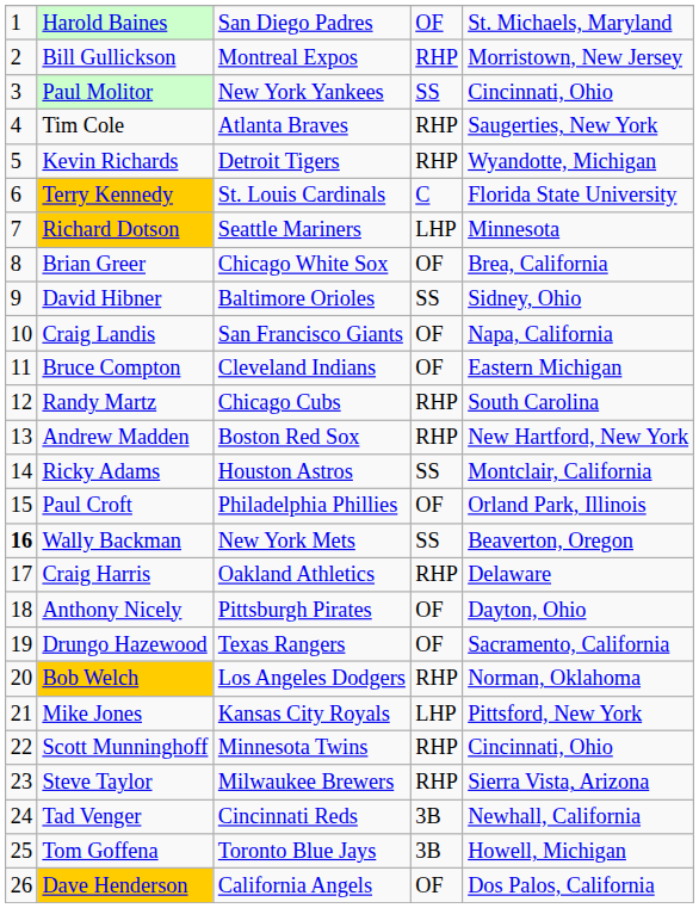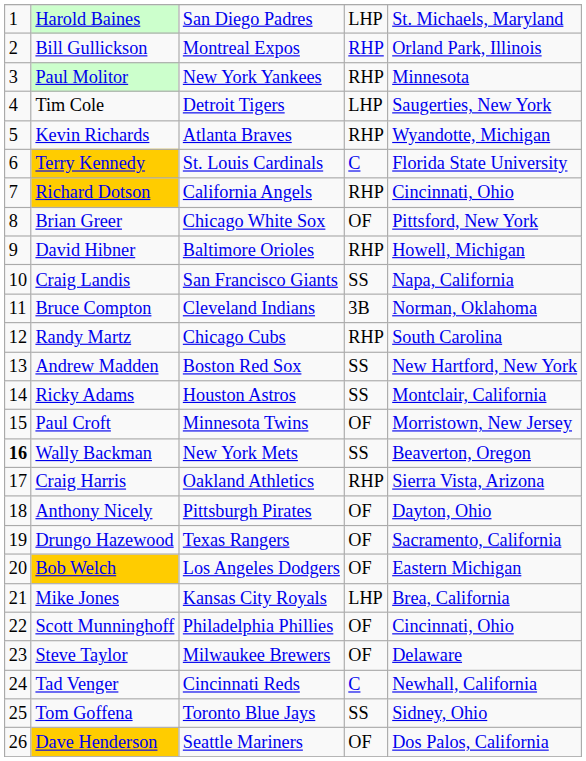 <table class="wikitable">
 <tr>
 </tr>
 <tr>
 <td>1</td>
 <td bgcolor="#CCFFCC"><a href='#'>Harold Baines</a></td>
 <td><a href='#'>San Diego Padres</a></td>
-<td><a href='#'>OF</a></td>
+<td>LHP</td>
 <td><a href='#'>St. Michaels, Maryland</a></td>
 </tr>
 <tr>
 <td>2</td>
 <td><a href='#'>Bill Gullickson</a></td>
 <td><a href='#'>Montreal Expos</a></td>
 <td><a href='#'>RHP</a></td>
-<td><a href='#'>Morristown, New Jersey</a></td>
+<td><a href='#'>Orland Park, Illinois</a></td>
 </tr>
 <tr>
 <td>3</td>
 <td bgcolor="#CCFFCC"><a href='#'>Paul Molitor</a></td>
 <td><a href='#'>New York Yankees</a></td>
-<td><a href='#'>SS</a></td>
-<td><a href='#'>Cincinnati, Ohio</a></td>
+<td>RHP</td>
+<td><a href='#'>Minnesota</a></td>
 </tr>
 <tr>
 <td>4</td>
 <td>Tim Cole</td>
-<td><a href='#'>Atlanta Braves</a></td>
-<td>RHP</td>
+<td><a href='#'>Detroit Tigers</a></td>
+<td>LHP</td>
 <td><a href='#'>Saugerties, New York</a></td>
 </tr>
 <tr>
 <td>5</td>
 <td><a href='#'>Kevin Richards</a></td>
-<td><a href='#'>Detroit Tigers</a></td>
+<td><a href='#'>Atlanta Braves</a></td>
 <td>RHP</td>
 <td><a href='#'>Wyandotte, Michigan</a></td>
 </tr>
 <tr>
 <td>6</td>
 <td bgcolor="#FFCC00"><a href='#'>Terry Kennedy</a></td>
 <td><a href='#'>St. Louis Cardinals</a></td>
 <td><a href='#'>C</a></td>
 <td><a href='#'>Florida State University</a></td>
 </tr>
 <tr>
 <td>7</td>
 <td bgcolor="#FFCC00"><a href='#'>Richard Dotson</a></td>
-<td><a href='#'>Seattle Mariners</a></td>
-<td>LHP</td>
-<td><a href='#'>Minnesota</a></td>
+<td><a href='#'>California Angels</a></td>
+<td>RHP</td>
+<td><a href='#'>Cincinnati, Ohio</a></td>
 </tr>
 <tr>
 <td>8</td>
 <td><a href='#'>Brian Greer</a></td>
 <td><a href='#'>Chicago White Sox</a></td>
 <td>OF</td>
-<td><a href='#'>Brea, California</a></td>
+<td><a href='#'>Pittsford, New York</a></td>
 </tr>
 <tr>
 <td>9</td>
 <td><a href='#'>David Hibner</a></td>
 <td><a href='#'>Baltimore Orioles</a></td>
-<td>SS</td>
-<td><a href='#'>Sidney, Ohio</a></td>
+<td>RHP</td>
+<td><a href='#'>Howell, Michigan</a></td>
 </tr>
 <tr>
 <td>10</td>
 <td><a href='#'>Craig Landis</a></td>
 <td><a href='#'>San Francisco Giants</a></td>
-<td>OF</td>
+<td>SS</td>
 <td><a href='#'>Napa, California</a></td>
 </tr>
 <tr>
 <td>11</td>
 <td><a href='#'>Bruce Compton</a></td>
 <td><a href='#'>Cleveland Indians</a></td>
-<td>OF</td>
-<td><a href='#'>Eastern Michigan</a></td>
+<td>3B</td>
+<td><a href='#'>Norman, Oklahoma</a></td>
 </tr>
 <tr>
 <td>12</td>
 <td><a href='#'>Randy Martz</a></td>
 <td><a href='#'>Chicago Cubs</a></td>
 <td>RHP</td>
 <td><a href='#'>South Carolina</a></td>
 </tr>
 <tr>
 <td>13</td>
 <td><a href='#'>Andrew Madden</a></td>
 <td><a href='#'>Boston Red Sox</a></td>
-<td>RHP</td>
+<td>SS</td>
 <td><a href='#'>New Hartford, New York</a></td>
 </tr>
 <tr>
 <td>14</td>
 <td><a href='#'>Ricky Adams</a></td>
 <td><a href='#'>Houston Astros</a></td>
 <td>SS</td>
 <td><a href='#'>Montclair, California</a></td>
 </tr>
 <tr>
 <td>15</td>
 <td><a href='#'>Paul Croft</a></td>
-<td><a href='#'>Philadelphia Phillies</a></td>
+<td><a href='#'>Minnesota Twins</a></td>
 <td>OF</td>
-<td><a href='#'>Orland Park, Illinois</a></td>
+<td><a href='#'>Morristown, New Jersey</a></td>
 </tr>
 <tr>
 <td><strong>16</strong></td>
 <td><a href='#'>Wally Backman</a></td>
 <td><a href='#'>New York Mets</a></td>
 <td>SS</td>
 <td><a href='#'>Beaverton, Oregon</a></td>
 </tr>
 <tr>
 <td>17</td>
 <td><a href='#'>Craig Harris</a></td>
 <td><a href='#'>Oakland Athletics</a></td>
 <td>RHP</td>
-<td><a href='#'>Delaware</a></td>
+<td><a href='#'>Sierra Vista, Arizona</a></td>
 </tr>
 <tr>
 <td>18</td>
 <td><a href='#'>Anthony Nicely</a></td>
 <td><a href='#'>Pittsburgh Pirates</a></td>
 <td>OF</td>
 <td><a href='#'>Dayton, Ohio</a></td>
 </tr>
 <tr>
 <td>19</td>
 <td><a href='#'>Drungo Hazewood</a></td>
 <td><a href='#'>Texas Rangers</a></td>
 <td>OF</td>
 <td><a href='#'>Sacramento, California</a></td>
 </tr>
 <tr>
 <td>20</td>
 <td bgcolor="#FFCC00"><a href='#'>Bob Welch</a></td>
 <td><a href='#'>Los Angeles Dodgers</a></td>
-<td>RHP</td>
-<td><a href='#'>Norman, Oklahoma</a></td>
+<td>OF</td>
+<td><a href='#'>Eastern Michigan</a></td>
 </tr>
 <tr>
 <td>21</td>
 <td><a href='#'>Mike Jones</a></td>
 <td><a href='#'>Kansas City Royals</a></td>
 <td>LHP</td>
-<td><a href='#'>Pittsford, New York</a></td>
+<td><a href='#'>Brea, California</a></td>
 </tr>
 <tr>
 <td>22</td>
 <td><a href='#'>Scott Munninghoff</a></td>
-<td><a href='#'>Minnesota Twins</a></td>
-<td>RHP</td>
+<td><a href='#'>Philadelphia Phillies</a></td>
+<td>OF</td>
 <td><a href='#'>Cincinnati, Ohio</a></td>
 </tr>
 <tr>
 <td>23</td>
 <td><a href='#'>Steve Taylor</a></td>
 <td><a href='#'>Milwaukee Brewers</a></td>
-<td>RHP</td>
-<td><a href='#'>Sierra Vista, Arizona</a></td>
+<td>OF</td>
+<td><a href='#'>Delaware</a></td>
 </tr>
 <tr>
 <td>24</td>
 <td><a href='#'>Tad Venger</a></td>
 <td><a href='#'>Cincinnati Reds</a></td>
-<td>3B</td>
+<td><a href='#'>C</a></td>
 <td><a href='#'>Newhall, California</a></td>
 </tr>
 <tr>
 <td>25</td>
 <td><a href='#'>Tom Goffena</a></td>
 <td><a href='#'>Toronto Blue Jays</a></td>
-<td>3B</td>
-<td><a href='#'>Howell, Michigan</a></td>
+<td>SS</td>
+<td><a href='#'>Sidney, Ohio</a></td>
 </tr>
 <tr>
 <td>26</td>
 <td bgcolor="#FFCC00"><a href='#'>Dave Henderson</a></td>
-<td><a href='#'>California Angels</a></td>
+<td><a href='#'>Seattle Mariners</a></td>
 <td>OF</td>
 <td><a href='#'>Dos Palos, California</a></td>
 </tr>
 <tr>
 </tr>
 </table>
